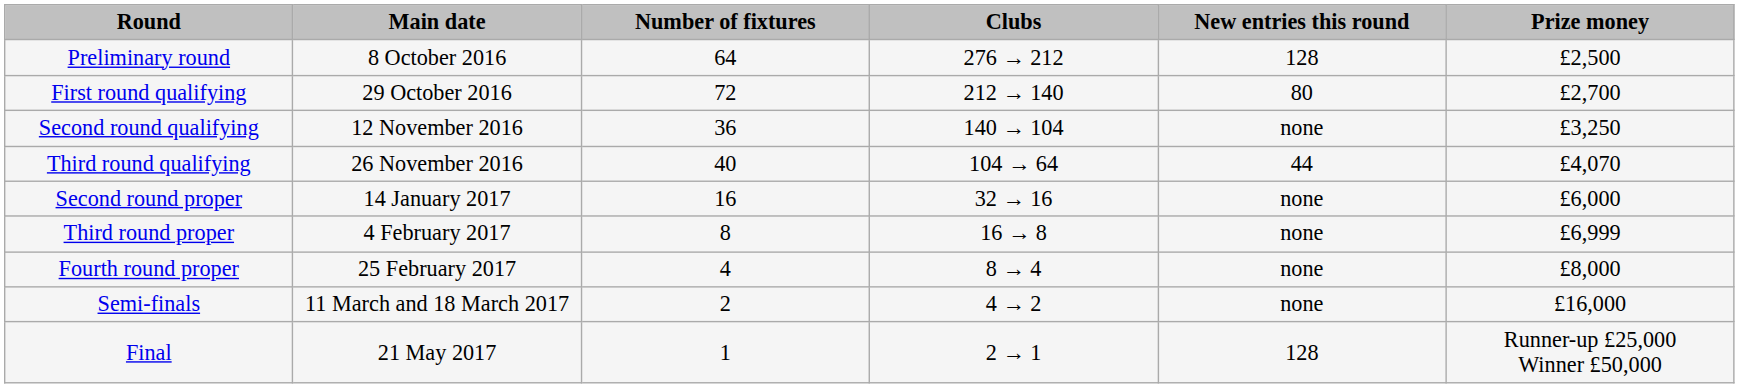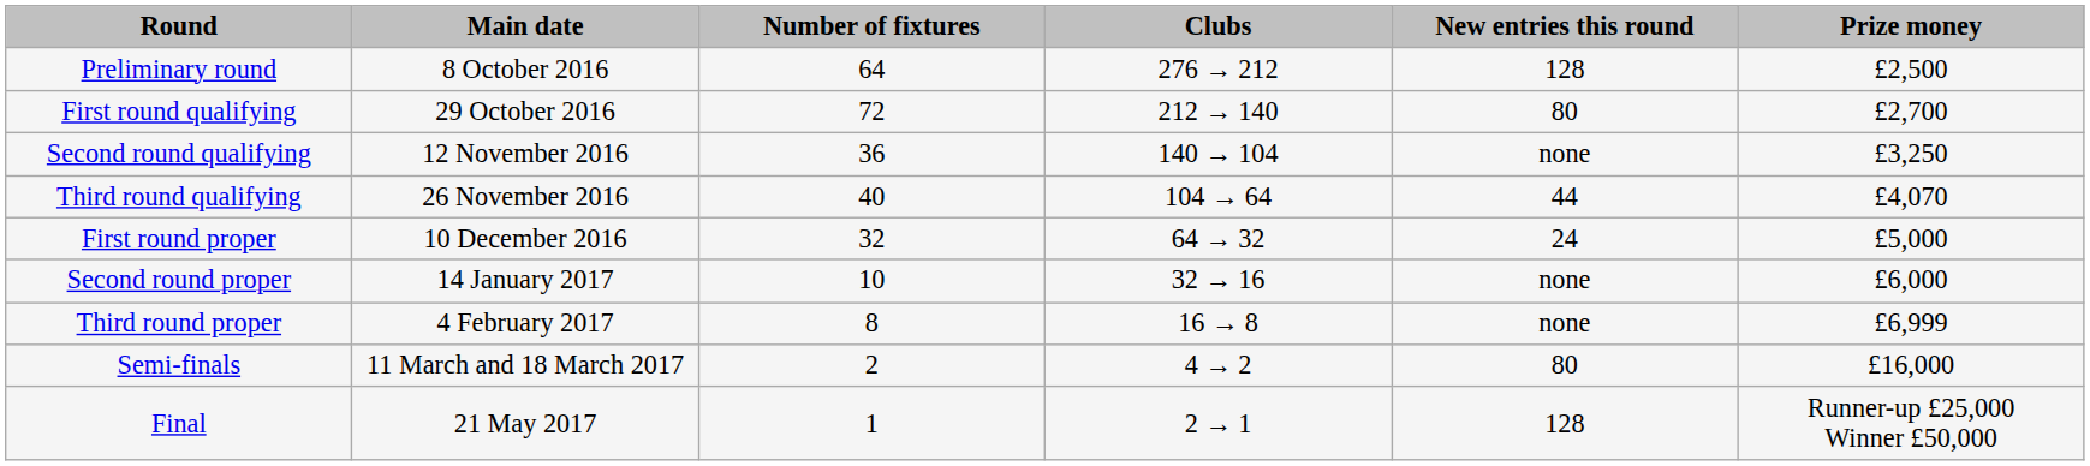 <table class="wikitable" style="background:WhiteSmoke; text-align:center; font-size:100%">
 <tr>
 <td scope="col" style="width: 200px; background:silver;"><strong>Round</strong></td>
 <td scope="col" style="width: 200px; background:silver;"><strong>Main date</strong></td>
 <td scope="col" style="width: 200px; background:silver;"><strong>Number of fixtures</strong></td>
 <td scope="col" style="width: 200px; background:silver;"><strong>Clubs</strong></td>
 <td scope="col" style="width: 200px; background:silver;"><strong>New entries this round</strong></td>
 <td scope="col" style="width: 200px; background:silver;"><strong>Prize money</strong></td>
 </tr>
 <tr>
 <td><a href='#'>Preliminary round</a></td>
 <td>8 October 2016</td>
 <td>64</td>
 <td>276 → 212</td>
 <td>128</td>
 <td>£2,500</td>
 </tr>
 <tr>
 <td><a href='#'>First round qualifying</a></td>
 <td>29 October 2016</td>
 <td>72</td>
 <td>212 → 140</td>
 <td>80</td>
 <td>£2,700</td>
 </tr>
 <tr>
 <td><a href='#'>Second round qualifying</a></td>
 <td>12 November 2016</td>
 <td>36</td>
 <td>140 → 104</td>
 <td>none</td>
 <td>£3,250</td>
 </tr>
 <tr>
 <td><a href='#'>Third round qualifying</a></td>
 <td>26 November 2016</td>
 <td>40</td>
 <td>104 → 64</td>
 <td>44</td>
 <td>£4,070</td>
 </tr>
 <tr>
+<td><a href='#'>First round proper</a></td>
+<td>10 December 2016</td>
+<td>32</td>
+<td>64 → 32</td>
+<td>24</td>
+<td>£5,000</td>
+</tr>
+<tr>
 <td><a href='#'>Second round proper</a></td>
 <td>14 January 2017</td>
-<td>16</td>
+<td>10</td>
 <td>32 → 16</td>
 <td>none</td>
 <td>£6,000</td>
 </tr>
 <tr>
 <td><a href='#'>Third round proper</a></td>
 <td>4 February 2017</td>
 <td>8</td>
 <td>16 → 8</td>
 <td>none</td>
 <td>£6,999</td>
 </tr>
 <tr>
-<td><a href='#'>Fourth round proper</a></td>
-<td>25 February 2017</td>
-<td>4</td>
-<td>8 → 4</td>
-<td>none</td>
-<td>£8,000</td>
-</tr>
-<tr>
 <td><a href='#'>Semi-finals</a></td>
 <td>11 March and 18 March 2017</td>
 <td>2</td>
 <td>4 → 2</td>
-<td>none</td>
+<td>80</td>
 <td>£16,000</td>
 </tr>
 <tr>
 <td><a href='#'>Final</a></td>
 <td>21 May 2017</td>
 <td>1</td>
 <td>2 → 1</td>
 <td>128</td>
 <td>Runner-up £25,000<br>Winner £50,000</td>
 </tr>
 </table>
